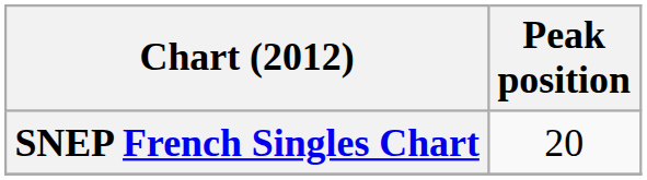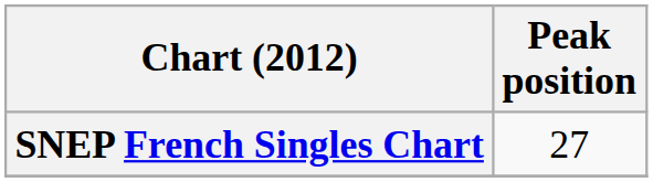 <table class="wikitable sortable plainrowheaders" border="1">
 <tr>
 <th scope="col">Chart (2012)</th>
 <th scope="col">Peak<br>position</th>
 </tr>
 <tr>
 <th scope="row">SNEP <a href='#'>French Singles Chart</a></th>
-<td align="center">20</td>
+<td align="center">27</td>
 </tr>
 <tr>
 </tr>
 </table>
